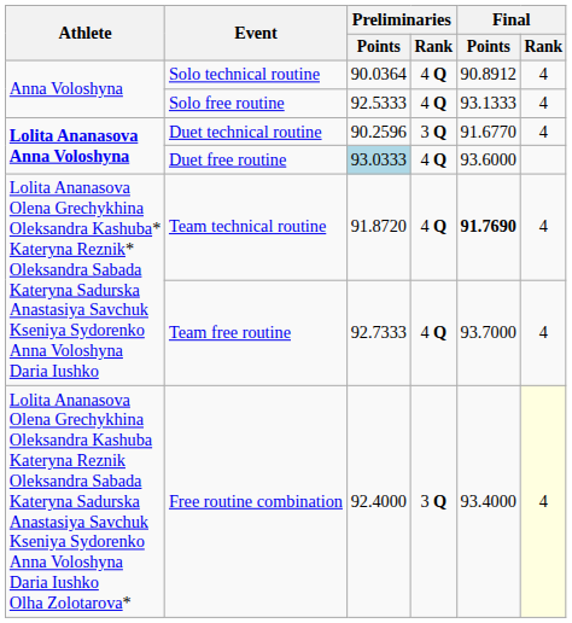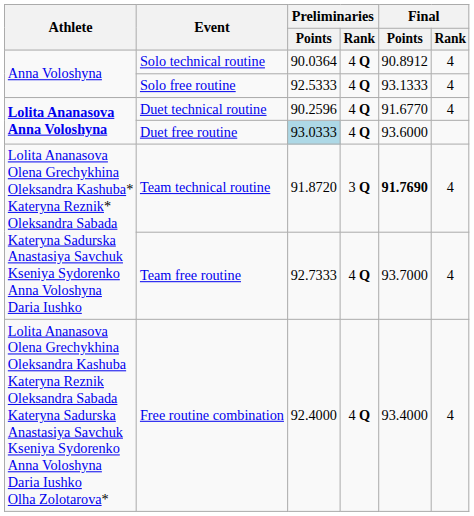 <table class=wikitable style="font-size:90%">
 <tr>
 <th rowspan="2">Athlete</th>
 <th rowspan="2">Event</th>
 <th colspan="2">Preliminaries</th>
 <th colspan="2">Final</th>
 </tr>
 <tr style="font-size:95%">
 <th>Points</th>
 <th>Rank</th>
 <th>Points</th>
 <th>Rank</th>
 </tr>
 <tr align=center>
 <td align=left rowspan=2><a href='#'>Anna Voloshyna</a></td>
 <td align=left><a href='#'>Solo technical routine</a></td>
 <td>90.0364</td>
 <td>4 <strong>Q</strong></td>
 <td>90.8912</td>
 <td>4</td>
 </tr>
 <tr align=center>
 <td align=left><a href='#'>Solo free routine</a></td>
 <td>92.5333</td>
 <td>4 <strong>Q</strong></td>
 <td>93.1333</td>
 <td>4</td>
 </tr>
 <tr align=center>
 <td align=left rowspan=2><strong><a href='#'>Lolita Ananasova</a><br><a href='#'>Anna Voloshyna</a></strong></td>
 <td align=left><a href='#'>Duet technical routine</a></td>
 <td>90.2596</td>
-<td>3 <strong>Q</strong></td>
+<td>4 <strong>Q</strong></td>
 <td>91.6770</td>
 <td>4</td>
 </tr>
 <tr align=center>
 <td align=left><a href='#'>Duet free routine</a></td>
 <td style="background: lightblue;">93.0333</td>
 <td>4 <strong>Q</strong></td>
 <td>93.6000</td>
 <td></td>
 </tr>
 <tr align=center>
 <td align=left rowspan=2><a href='#'>Lolita Ananasova</a><br><a href='#'>Olena Grechykhina</a><br><a href='#'>Oleksandra Kashuba</a>*<br><a href='#'>Kateryna Reznik</a>*<br><a href='#'>Oleksandra Sabada</a><br><a href='#'>Kateryna Sadurska</a><br><a href='#'>Anastasiya Savchuk</a><br><a href='#'>Kseniya Sydorenko</a><br><a href='#'>Anna Voloshyna</a><br><a href='#'>Daria Iushko</a></td>
 <td align=left><a href='#'>Team technical routine</a></td>
 <td>91.8720</td>
-<td>4 <strong>Q</strong></td>
+<td>3 <strong>Q</strong></td>
 <td><strong>91.7690</strong></td>
 <td>4</td>
 </tr>
 <tr align=center>
 <td align=left><a href='#'>Team free routine</a></td>
 <td>92.7333</td>
 <td>4 <strong>Q</strong></td>
 <td>93.7000</td>
 <td>4</td>
 </tr>
 <tr align=center>
 <td align=left><a href='#'>Lolita Ananasova</a><br><a href='#'>Olena Grechykhina</a><br><a href='#'>Oleksandra Kashuba</a><br><a href='#'>Kateryna Reznik</a><br><a href='#'>Oleksandra Sabada</a><br><a href='#'>Kateryna Sadurska</a><br><a href='#'>Anastasiya Savchuk</a><br><a href='#'>Kseniya Sydorenko</a><br><a href='#'>Anna Voloshyna</a><br><a href='#'>Daria Iushko</a><br><a href='#'>Olha Zolotarova</a>*</td>
 <td align=left><a href='#'>Free routine combination</a></td>
 <td>92.4000</td>
-<td>3 <strong>Q</strong></td>
+<td>4 <strong>Q</strong></td>
 <td>93.4000</td>
-<td style="background: lightyellow;">4</td>
+<td>4</td>
 </tr>
 </table>
